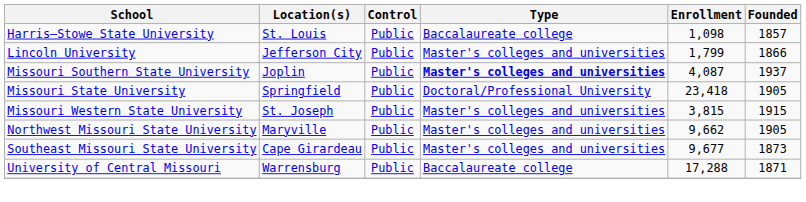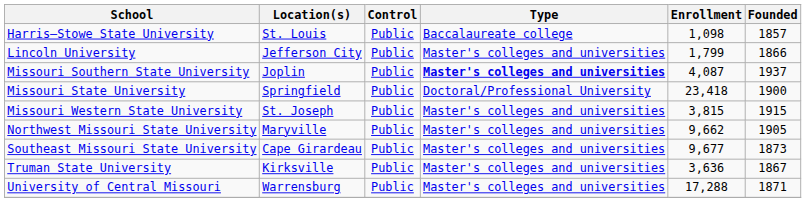 <table class="wikitable sortable" style="text-align:left;">
 <tr>
 <th>School</th>
 <th>Location(s)</th>
 <th>Control</th>
 <th>Type</th>
 <th>Enrollment</th>
 <th>Founded</th>
 </tr>
 <tr>
 <td><a href='#'>Harris–Stowe State University</a></td>
 <td><a href='#'>St. Louis</a></td>
 <td align="center"><a href='#'>Public</a></td>
 <td><a href='#'>Baccalaureate college</a></td>
 <td align="center">1,098</td>
 <td align="center">1857</td>
 </tr>
 <tr>
 <td><a href='#'>Lincoln University</a></td>
 <td><a href='#'>Jefferson City</a></td>
 <td align="center"><a href='#'>Public</a></td>
 <td><a href='#'>Master's colleges and universities</a></td>
 <td align="center">1,799</td>
 <td align="center">1866</td>
 </tr>
 <tr>
 <td><a href='#'>Missouri Southern State University</a></td>
 <td><a href='#'>Joplin</a></td>
 <td align="center"><a href='#'>Public</a></td>
 <td><strong><a href='#'>Master's colleges and universities</a></strong></td>
 <td align="center">4,087</td>
 <td align="center">1937</td>
 </tr>
 <tr>
 <td><a href='#'>Missouri State University</a></td>
 <td><a href='#'>Springfield</a></td>
 <td align="center"><a href='#'>Public</a></td>
 <td><a href='#'>Doctoral/Professional University</a></td>
 <td align="center">23,418</td>
-<td align="center">1905</td>
+<td align="center">1900</td>
 </tr>
 <tr>
 <td><a href='#'>Missouri Western State University</a></td>
 <td><a href='#'>St. Joseph</a></td>
 <td align="center"><a href='#'>Public</a></td>
 <td><a href='#'>Master's colleges and universities</a></td>
 <td align="center">3,815</td>
 <td align="center">1915</td>
 </tr>
 <tr>
 <td><a href='#'>Northwest Missouri State University</a></td>
 <td><a href='#'>Maryville</a></td>
 <td align="center"><a href='#'>Public</a></td>
 <td><a href='#'>Master's colleges and universities</a></td>
 <td align="center">9,662</td>
 <td align="center">1905</td>
 </tr>
 <tr>
 <td><a href='#'>Southeast Missouri State University</a></td>
 <td><a href='#'>Cape Girardeau</a></td>
 <td align="center"><a href='#'>Public</a></td>
 <td><a href='#'>Master's colleges and universities</a></td>
 <td align="center">9,677</td>
 <td align="center">1873</td>
 </tr>
 <tr>
+<td><a href='#'>Truman State University</a></td>
+<td><a href='#'>Kirksville</a></td>
+<td align="center"><a href='#'>Public</a></td>
+<td><a href='#'>Master's colleges and universities</a></td>
+<td align="center">3,636</td>
+<td align="center">1867</td>
+</tr>
+<tr>
 <td><a href='#'>University of Central Missouri</a></td>
 <td><a href='#'>Warrensburg</a></td>
 <td align="center"><a href='#'>Public</a></td>
-<td><a href='#'>Baccalaureate college</a></td>
+<td><a href='#'>Master's colleges and universities</a></td>
 <td align="center">17,288</td>
 <td align="center">1871</td>
 </tr>
 <tr>
 </tr>
 </table>
